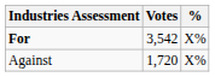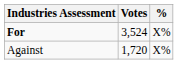 <table class="wikitable">
 <tr>
 <th>Industries Assessment</th>
 <th>Votes</th>
 <th>%</th>
 </tr>
 <tr>
 <td><strong>For</strong></td>
-<td align="right">3,542</td>
+<td align="right">3,524</td>
 <td align="right">X%</td>
 </tr>
 <tr>
 <td>Against</td>
 <td align="right">1,720</td>
 <td align="right">X%</td>
 </tr>
 </table>
